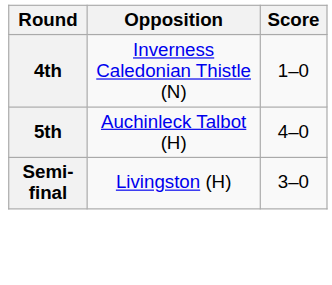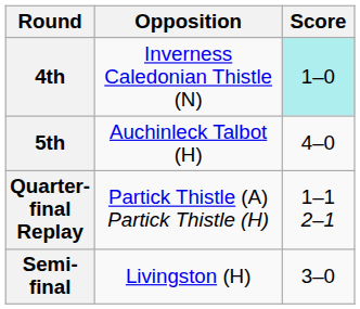 <table class="wikitable plainrowheaders" style="text-align:center;margin-left:1em;float:right">
 <tr>
 <th width="60">Round</th>
 <th width="140">Opposition</th>
 <th width="50">Score</th>
 </tr>
 <tr>
 <th scope=row style="text-align:center">4th</th>
 <td><a href='#'>Inverness Caledonian Thistle</a> (N)</td>
-<td>1–0</td>
+<td style="background: paleturquoise;">1–0</td>
 </tr>
 <tr>
 <th scope=row style="text-align:center">5th</th>
 <td><a href='#'>Auchinleck Talbot</a> (H)</td>
 <td>4–0</td>
 </tr>
 <tr>
+<th scope=row style="text-align:center">Quarter-final<br>Replay</th>
+<td><a href='#'>Partick Thistle</a> (A)<br><em>Partick Thistle (H)</em></td>
+<td>1–1<br><em>2–1</em></td>
+</tr>
+<tr>
 <th scope=row style="text-align:center">Semi-final</th>
 <td><a href='#'>Livingston</a> (H)</td>
 <td>3–0</td>
 </tr>
 </table>
